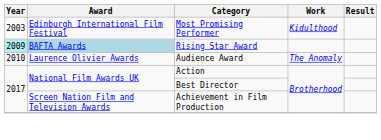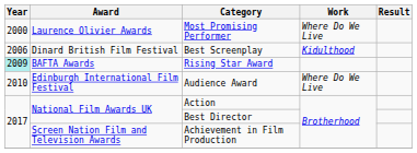 <table class="wikitable sortable">
 <tr>
 <th>Year</th>
 <th>Award</th>
 <th>Category</th>
 <th>Work</th>
 <th>Result</th>
 </tr>
 <tr>
-<td>2003</td>
-<td><a href='#'>Edinburgh International Film Festival</a></td>
+<td>2000</td>
+<td><a href='#'>Laurence Olivier Awards</a></td>
 <td><a href='#'>Most Promising Performer</a></td>
+<td><em>Where Do We Live</em></td>
+<td></td>
+</tr>
+<tr>
+<td>2006</td>
+<td>Dinard British Film Festival</td>
+<td>Best Screenplay</td>
 <td><em><a href='#'>Kidulthood</a></em></td>
 <td></td>
 </tr>
 <tr>
 <td style="background: paleturquoise;">2009</td>
-<td style="background: lightblue;"><a href='#'>BAFTA Awards</a></td>
+<td><a href='#'>BAFTA Awards</a></td>
 <td><a href='#'>Rising Star Award</a></td>
 <td></td>
 <td></td>
 </tr>
 <tr>
 <td>2010</td>
-<td><a href='#'>Laurence Olivier Awards</a></td>
+<td><a href='#'>Edinburgh International Film Festival</a></td>
 <td>Audience Award</td>
-<td><em><a href='#'>The Anomaly</a></em></td>
+<td><em>Where Do We Live</em></td>
 <td></td>
 </tr>
 <tr>
 <td rowspan="3">2017</td>
 <td rowspan="2"><a href='#'>National Film Awards UK</a></td>
 <td>Action</td>
 <td rowspan="3"><em><a href='#'>Brotherhood</a></em></td>
 <td></td>
 </tr>
 <tr>
 <td>Best Director</td>
 <td></td>
 </tr>
 <tr>
 <td><a href='#'>Screen Nation Film and Television Awards</a></td>
 <td>Achievement in Film Production</td>
 <td></td>
 </tr>
 <tr>
 </tr>
 </table>
